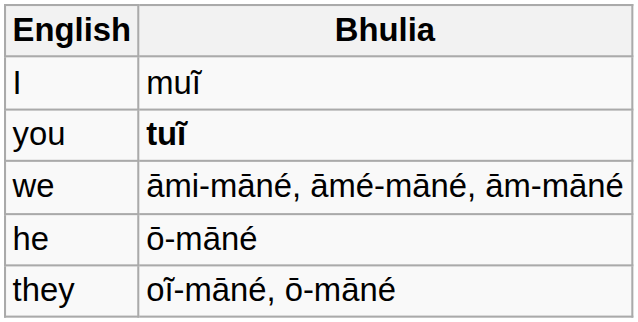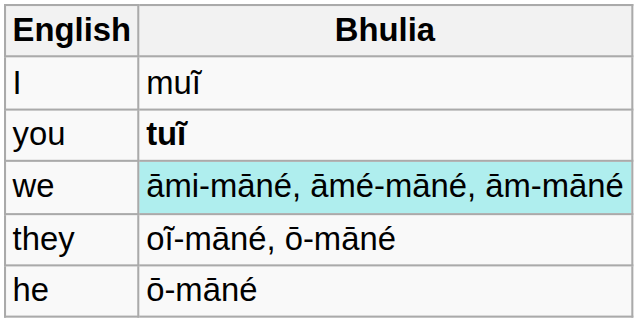 <table class="wikitable">
 <tr>
 <th>English</th>
 <th>Bhulia</th>
 </tr>
 <tr>
 <td>I</td>
 <td>muĩ</td>
 </tr>
 <tr>
 <td>you</td>
 <td><strong>tuĩ</strong></td>
 </tr>
 <tr>
 <td>we</td>
-<td>āmi-māné, āmé-māné,  ām-māné</td>
+<td style="background: paleturquoise;">āmi-māné, āmé-māné,  ām-māné</td>
+</tr>
+<tr>
+<td>they</td>
+<td>oĩ-māné, ō-māné</td>
 </tr>
 <tr>
 <td>he</td>
 <td>ō-māné</td>
 </tr>
-<tr>
-<td>they</td>
-<td>oĩ-māné, ō-māné</td>
-</tr>
 </table>
